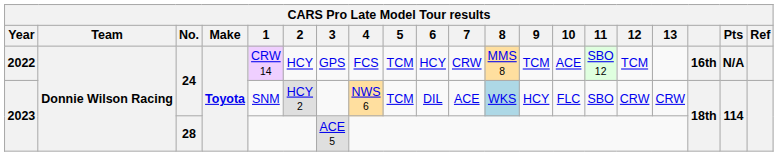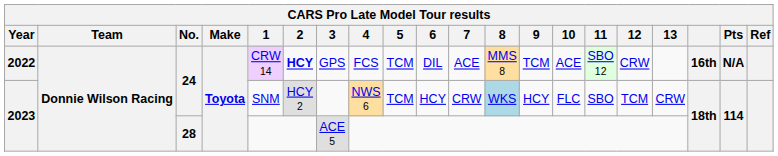 <table class="wikitable" style="text-align:center; font-size:75%">
 <tr>
 <th colspan=23>CARS Pro Late Model Tour results</th>
 </tr>
 <tr>
 <th>Year</th>
 <th>Team</th>
 <th>No.</th>
 <th>Make</th>
 <th>1</th>
 <th>2</th>
 <th>3</th>
 <th>4</th>
 <th>5</th>
 <th>6</th>
 <th>7</th>
 <th>8</th>
 <th>9</th>
 <th>10</th>
 <th>11</th>
 <th>12</th>
 <th>13</th>
 <th></th>
 <th>Pts</th>
 <th>Ref</th>
 </tr>
 <tr>
 <th>2022</th>
 <th rowspan=3>Donnie Wilson Racing</th>
 <th rowspan=2>24</th>
 <th rowspan=3><a href='#'>Toyota</a></th>
 <td style="background:#EFCFFF;"><a href='#'>CRW</a><br><small>14</small></td>
-<td><a href='#'>HCY</a></td>
+<td><strong><a href='#'>HCY</a></strong></td>
 <td><a href='#'>GPS</a></td>
 <td><a href='#'>FCS</a></td>
 <td><a href='#'>TCM</a></td>
-<td><a href='#'>HCY</a></td>
-<td><a href='#'>CRW</a></td>
+<td><a href='#'>DIL</a></td>
+<td><a href='#'>ACE</a></td>
 <td style="background:#FFDF9F;"><a href='#'>MMS</a><br><small>8</small></td>
 <td><a href='#'>TCM</a></td>
 <td><a href='#'>ACE</a></td>
 <td style="background:#DFFFDF;"><a href='#'>SBO</a><br><small>12</small></td>
-<td><a href='#'>TCM</a></td>
+<td><a href='#'>CRW</a></td>
 <td></td>
 <th>16th</th>
 <th>N/A</th>
 <th></th>
 </tr>
 <tr>
 <th rowspan=2>2023</th>
 <td><a href='#'>SNM</a></td>
 <td style="background:#DFDFDF;"><a href='#'>HCY</a><br><small>2</small></td>
 <td></td>
 <td style="background:#FFDF9F;"><a href='#'>NWS</a><br><small>6</small></td>
 <td><a href='#'>TCM</a></td>
-<td><a href='#'>DIL</a></td>
-<td><a href='#'>ACE</a></td>
+<td><a href='#'>HCY</a></td>
+<td><a href='#'>CRW</a></td>
 <td style="background: lightblue;"><a href='#'>WKS</a></td>
 <td><a href='#'>HCY</a></td>
 <td><a href='#'>FLC</a></td>
 <td><a href='#'>SBO</a></td>
-<td><a href='#'>CRW</a></td>
+<td><a href='#'>TCM</a></td>
 <td><a href='#'>CRW</a></td>
 <th rowspan=2>18th</th>
 <th rowspan=2>114</th>
 <th rowspan=2></th>
 </tr>
 <tr>
 <th>28</th>
 <td colspan=2></td>
 <td style="background:#DFDFDF;"><a href='#'>ACE</a><br><small>5</small></td>
 <td colspan=10></td>
 </tr>
 </table>
